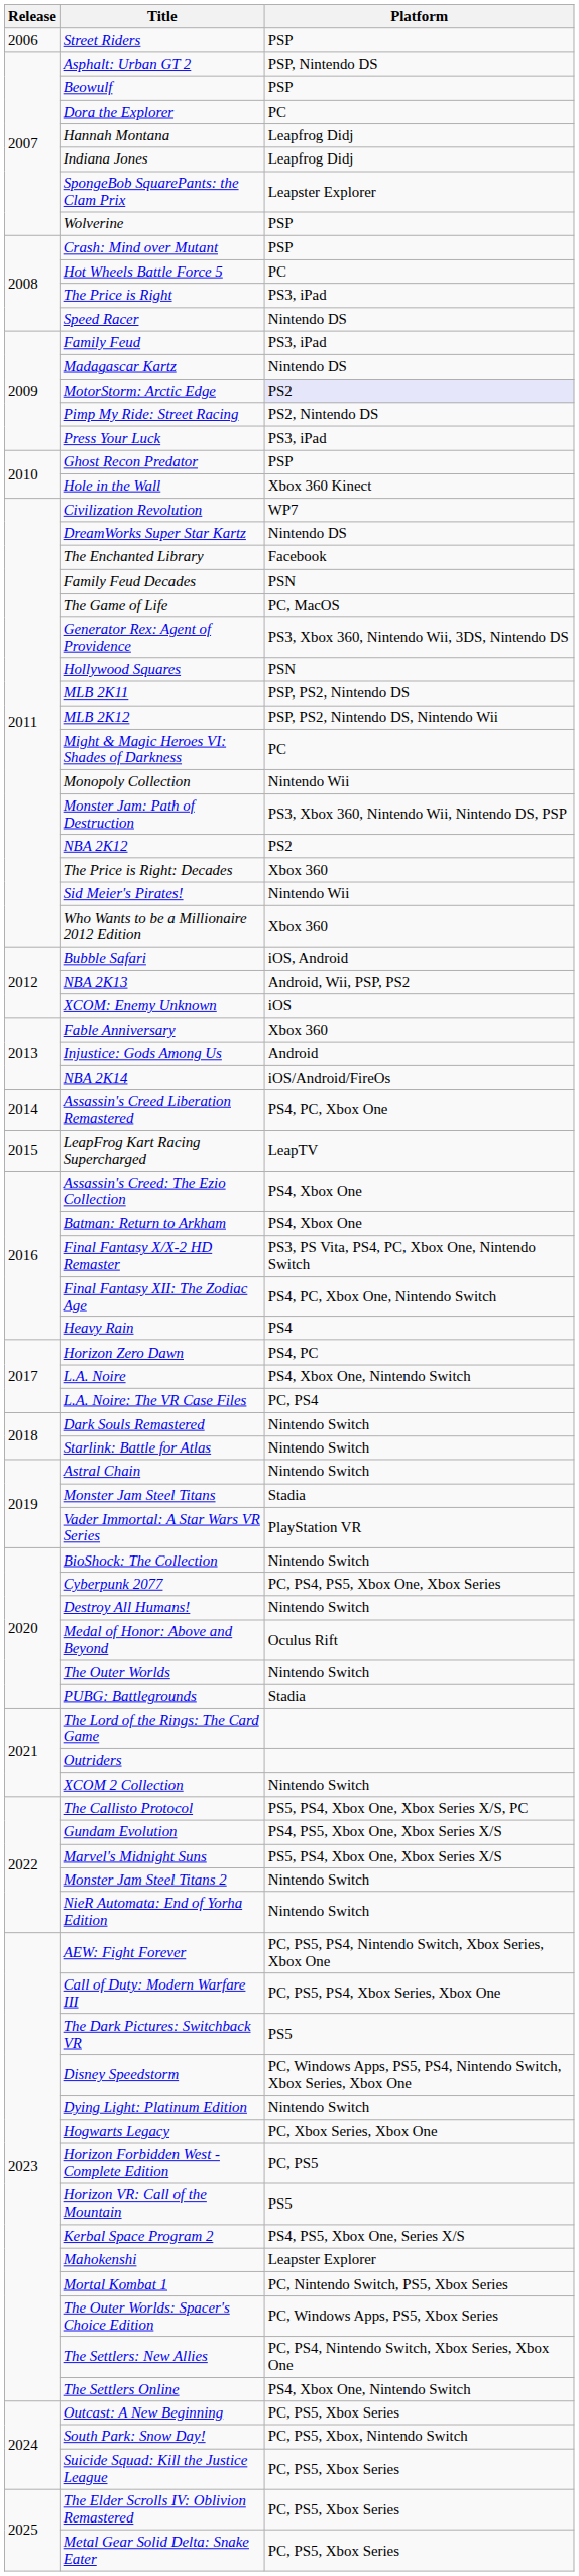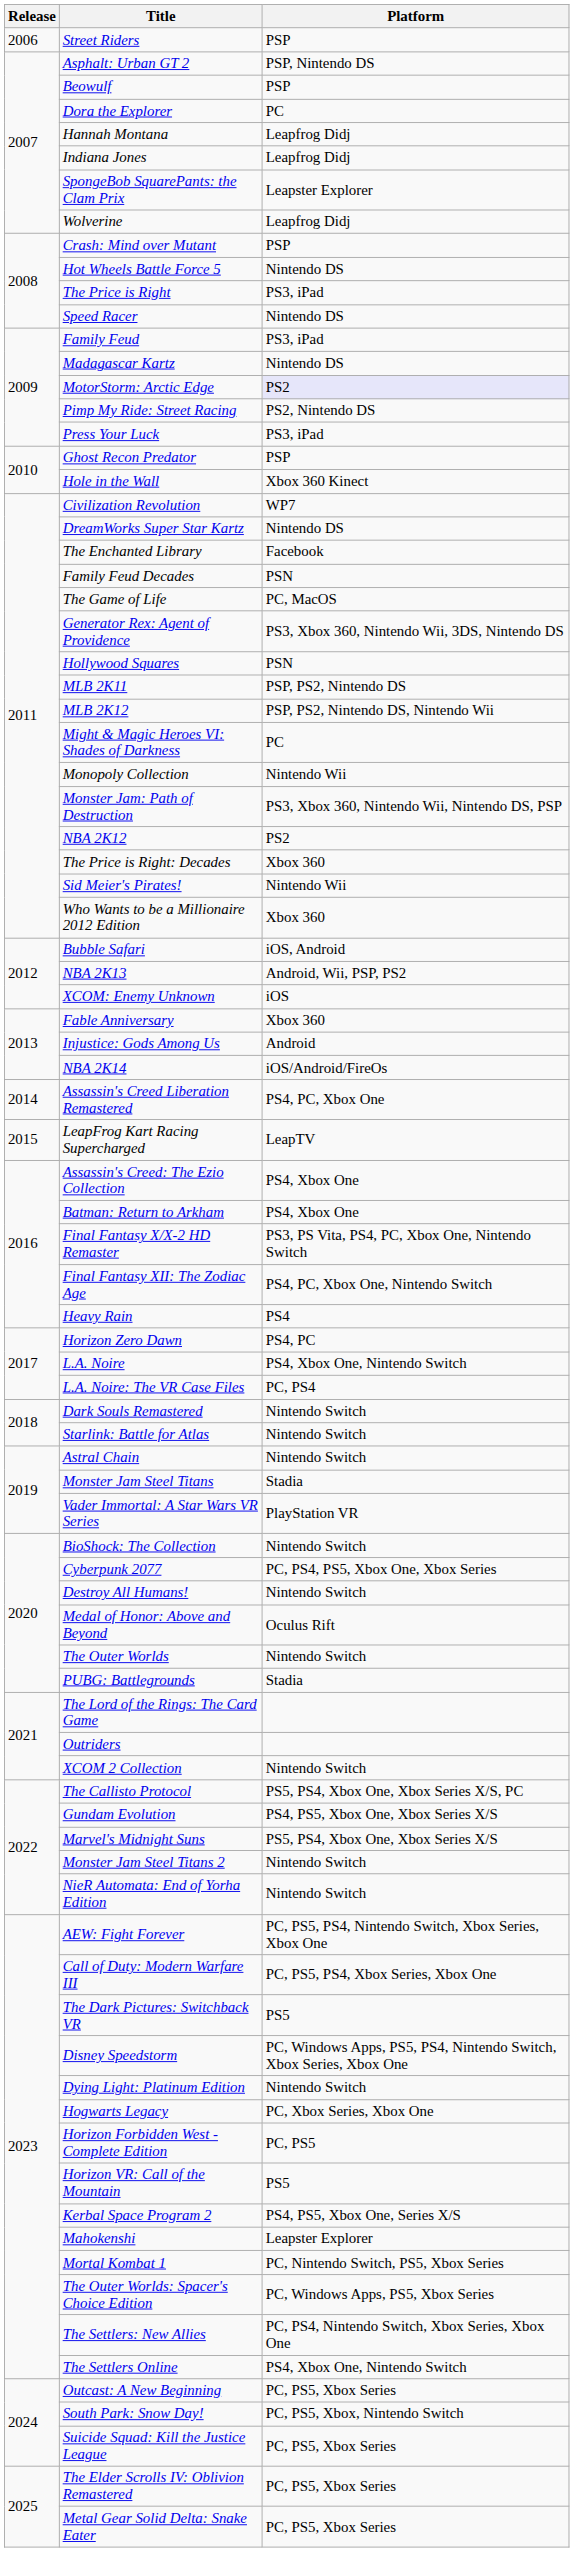 <table class="wikitable sortable">
 <tr>
 <th>Release</th>
 <th>Title</th>
 <th>Platform</th>
 </tr>
 <tr>
 <td>2006</td>
 <td><em><a href='#'>Street Riders</a></em></td>
 <td>PSP</td>
 </tr>
 <tr>
 <td rowspan="7">2007</td>
 <td><em><a href='#'>Asphalt: Urban GT 2</a></em></td>
 <td>PSP, Nintendo DS</td>
 </tr>
 <tr>
 <td><em><a href='#'>Beowulf</a></em></td>
 <td>PSP</td>
 </tr>
 <tr>
 <td><em><a href='#'>Dora the Explorer</a></em></td>
 <td>PC</td>
 </tr>
 <tr>
 <td><em>Hannah Montana</em></td>
 <td>Leapfrog Didj</td>
 </tr>
 <tr>
 <td><em>Indiana Jones</em></td>
 <td>Leapfrog Didj</td>
 </tr>
 <tr>
 <td><em><a href='#'>SpongeBob SquarePants: the Clam Prix</a></em></td>
 <td>Leapster Explorer</td>
 </tr>
 <tr>
 <td><em>Wolverine</em></td>
-<td>PSP</td>
+<td>Leapfrog Didj</td>
 </tr>
 <tr>
 <td rowspan="4">2008</td>
 <td><em><a href='#'>Crash: Mind over Mutant</a></em></td>
 <td>PSP</td>
 </tr>
 <tr>
 <td><em><a href='#'>Hot Wheels Battle Force 5</a></em></td>
-<td>PC</td>
+<td>Nintendo DS</td>
 </tr>
 <tr>
 <td><em><a href='#'>The Price is Right</a></em></td>
 <td>PS3, iPad</td>
 </tr>
 <tr>
 <td><em><a href='#'>Speed Racer</a></em></td>
 <td>Nintendo DS</td>
 </tr>
 <tr>
 <td rowspan="5">2009</td>
 <td><em><a href='#'>Family Feud</a></em></td>
 <td>PS3, iPad</td>
 </tr>
 <tr>
 <td><em><a href='#'>Madagascar Kartz</a></em></td>
 <td>Nintendo DS</td>
 </tr>
 <tr>
 <td><em><a href='#'>MotorStorm: Arctic Edge</a></em></td>
 <td style="background: lavender;">PS2</td>
 </tr>
 <tr>
 <td><em><a href='#'>Pimp My Ride: Street Racing</a></em></td>
 <td>PS2, Nintendo DS</td>
 </tr>
 <tr>
 <td><em><a href='#'>Press Your Luck</a></em></td>
 <td>PS3, iPad</td>
 </tr>
 <tr>
 <td rowspan="2">2010</td>
 <td><em><a href='#'>Ghost Recon Predator</a></em></td>
 <td>PSP</td>
 </tr>
 <tr>
 <td><em><a href='#'>Hole in the Wall</a></em></td>
 <td>Xbox 360 Kinect</td>
 </tr>
 <tr>
 <td rowspan="16">2011</td>
 <td><em><a href='#'>Civilization Revolution</a></em></td>
 <td>WP7</td>
 </tr>
 <tr>
 <td><em><a href='#'>DreamWorks Super Star Kartz</a></em></td>
 <td>Nintendo DS</td>
 </tr>
 <tr>
 <td><em>The Enchanted Library</em></td>
 <td>Facebook</td>
 </tr>
 <tr>
 <td><em>Family Feud Decades</em></td>
 <td>PSN</td>
 </tr>
 <tr>
 <td><em>The Game of Life</em></td>
 <td>PC, MacOS</td>
 </tr>
 <tr>
 <td><em><a href='#'>Generator Rex: Agent of Providence</a></em></td>
 <td>PS3, Xbox 360, Nintendo Wii, 3DS, Nintendo DS</td>
 </tr>
 <tr>
 <td><em><a href='#'>Hollywood Squares</a></em></td>
 <td>PSN</td>
 </tr>
 <tr>
 <td><em><a href='#'>MLB 2K11</a></em></td>
 <td>PSP, PS2, Nintendo DS</td>
 </tr>
 <tr>
 <td><em><a href='#'>MLB 2K12</a></em></td>
 <td>PSP, PS2, Nintendo DS, Nintendo Wii</td>
 </tr>
 <tr>
 <td><em><a href='#'>Might & Magic Heroes VI: Shades of Darkness</a></em></td>
 <td>PC</td>
 </tr>
 <tr>
 <td><em>Monopoly Collection</em></td>
 <td>Nintendo Wii</td>
 </tr>
 <tr>
 <td><em><a href='#'>Monster Jam: Path of Destruction</a></em></td>
 <td>PS3, Xbox 360, Nintendo Wii, Nintendo DS, PSP</td>
 </tr>
 <tr>
 <td><em><a href='#'>NBA 2K12</a></em></td>
 <td>PS2</td>
 </tr>
 <tr>
 <td><em>The Price is Right: Decades</em></td>
 <td>Xbox 360</td>
 </tr>
 <tr>
 <td><em><a href='#'>Sid Meier's Pirates!</a></em></td>
 <td>Nintendo Wii</td>
 </tr>
 <tr>
 <td><em>Who Wants to be a Millionaire 2012 Edition</em></td>
 <td>Xbox 360</td>
 </tr>
 <tr>
 <td rowspan="3">2012</td>
 <td><em><a href='#'>Bubble Safari</a></em></td>
 <td>iOS, Android</td>
 </tr>
 <tr>
 <td><em><a href='#'>NBA 2K13</a></em></td>
 <td>Android, Wii, PSP, PS2</td>
 </tr>
 <tr>
 <td><em><a href='#'>XCOM: Enemy Unknown</a></em></td>
 <td>iOS</td>
 </tr>
 <tr>
 <td rowspan="3">2013</td>
 <td><em><a href='#'>Fable Anniversary</a></em></td>
 <td>Xbox 360</td>
 </tr>
 <tr>
 <td><em><a href='#'>Injustice: Gods Among Us</a></em></td>
 <td>Android</td>
 </tr>
 <tr>
 <td><em><a href='#'>NBA 2K14</a></em></td>
 <td>iOS/Android/FireOs</td>
 </tr>
 <tr>
 <td>2014</td>
 <td><em><a href='#'>Assassin's Creed Liberation Remastered</a></em></td>
 <td>PS4, PC, Xbox One</td>
 </tr>
 <tr>
 <td>2015</td>
 <td><em>LeapFrog Kart Racing Supercharged</em></td>
 <td>LeapTV</td>
 </tr>
 <tr>
 <td rowspan="5">2016</td>
 <td><em><a href='#'>Assassin's Creed: The Ezio Collection</a></em></td>
 <td>PS4, Xbox One</td>
 </tr>
 <tr>
 <td><em><a href='#'>Batman: Return to Arkham</a></em></td>
 <td>PS4, Xbox One</td>
 </tr>
 <tr>
 <td><em><a href='#'>Final Fantasy X/X-2 HD Remaster</a></em></td>
 <td>PS3, PS Vita, PS4, PC, Xbox One, Nintendo Switch</td>
 </tr>
 <tr>
 <td><em><a href='#'>Final Fantasy XII: The Zodiac Age</a></em></td>
 <td>PS4, PC, Xbox One, Nintendo Switch</td>
 </tr>
 <tr>
 <td><em><a href='#'>Heavy Rain</a></em></td>
 <td>PS4</td>
 </tr>
 <tr>
 <td rowspan="3">2017</td>
 <td><em><a href='#'>Horizon Zero Dawn</a></em></td>
 <td>PS4, PC</td>
 </tr>
 <tr>
 <td><em><a href='#'>L.A. Noire</a></em></td>
 <td>PS4, Xbox One, Nintendo Switch</td>
 </tr>
 <tr>
 <td><em><a href='#'>L.A. Noire: The VR Case Files</a></em></td>
 <td>PC, PS4</td>
 </tr>
 <tr>
 <td rowspan="2">2018</td>
 <td><em><a href='#'>Dark Souls Remastered</a></em></td>
 <td>Nintendo Switch</td>
 </tr>
 <tr>
 <td><em><a href='#'>Starlink: Battle for Atlas</a></em></td>
 <td>Nintendo Switch</td>
 </tr>
 <tr>
 <td rowspan="3">2019</td>
 <td><em><a href='#'>Astral Chain</a></em></td>
 <td>Nintendo Switch</td>
 </tr>
 <tr>
 <td><em><a href='#'>Monster Jam Steel Titans</a></em></td>
 <td>Stadia</td>
 </tr>
 <tr>
 <td><em><a href='#'>Vader Immortal: A Star Wars VR Series</a></em></td>
 <td>PlayStation VR</td>
 </tr>
 <tr>
 <td rowspan="6">2020</td>
 <td><em><a href='#'>BioShock: The Collection</a></em></td>
 <td>Nintendo Switch</td>
 </tr>
 <tr>
 <td><em><a href='#'>Cyberpunk 2077</a></em></td>
 <td>PC, PS4, PS5, Xbox One, Xbox Series</td>
 </tr>
 <tr>
 <td><em><a href='#'>Destroy All Humans!</a></em></td>
 <td>Nintendo Switch</td>
 </tr>
 <tr>
 <td><em><a href='#'>Medal of Honor: Above and Beyond</a></em></td>
 <td>Oculus Rift</td>
 </tr>
 <tr>
 <td><em><a href='#'>The Outer Worlds</a></em></td>
 <td>Nintendo Switch</td>
 </tr>
 <tr>
 <td><em><a href='#'>PUBG: Battlegrounds</a></em></td>
 <td>Stadia</td>
 </tr>
 <tr>
 <td rowspan="3">2021</td>
 <td><em><a href='#'>The Lord of the Rings: The Card Game</a></em></td>
 <td></td>
 </tr>
 <tr>
 <td><em><a href='#'>Outriders</a></em></td>
 <td></td>
 </tr>
 <tr>
 <td><em><a href='#'>XCOM 2 Collection</a></em></td>
 <td>Nintendo Switch</td>
 </tr>
 <tr>
 <td rowspan="5">2022</td>
 <td><em><a href='#'>The Callisto Protocol</a></em></td>
 <td>PS5, PS4, Xbox One, Xbox Series X/S, PC</td>
 </tr>
 <tr>
 <td><em><a href='#'>Gundam Evolution</a></em></td>
 <td>PS4, PS5, Xbox One, Xbox Series X/S</td>
 </tr>
 <tr>
 <td><em><a href='#'>Marvel's Midnight Suns</a></em></td>
 <td>PS5, PS4, Xbox One, Xbox Series X/S</td>
 </tr>
 <tr>
 <td><em><a href='#'>Monster Jam Steel Titans 2</a></em></td>
 <td>Nintendo Switch</td>
 </tr>
 <tr>
 <td><em><a href='#'>NieR Automata: End of Yorha Edition</a></em></td>
 <td>Nintendo Switch</td>
 </tr>
 <tr>
 <td rowspan="14">2023</td>
 <td><a href='#'><em>AEW: Fight Forever</em></a></td>
 <td>PC, PS5, PS4, Nintendo Switch, Xbox Series, Xbox One</td>
 </tr>
 <tr>
 <td><a href='#'><em>Call of Duty: Modern Warfare III</em></a></td>
 <td>PC, PS5, PS4, Xbox Series, Xbox One</td>
 </tr>
 <tr>
 <td><em><a href='#'>The Dark Pictures: Switchback VR</a></em></td>
 <td>PS5</td>
 </tr>
 <tr>
 <td><em><a href='#'>Disney Speedstorm</a></em></td>
 <td>PC, Windows Apps, PS5, PS4, Nintendo Switch, Xbox Series, Xbox One</td>
 </tr>
 <tr>
 <td><em><a href='#'>Dying Light: Platinum Edition</a></em></td>
 <td>Nintendo Switch</td>
 </tr>
 <tr>
 <td><em><a href='#'>Hogwarts Legacy</a></em></td>
 <td>PC, Xbox Series, Xbox One</td>
 </tr>
 <tr>
 <td><em><a href='#'>Horizon Forbidden West - Complete Edition</a></em></td>
 <td>PC, PS5</td>
 </tr>
 <tr>
 <td><em><a href='#'>Horizon VR: Call of the Mountain</a></em></td>
 <td>PS5</td>
 </tr>
 <tr>
 <td><em><a href='#'>Kerbal Space Program 2</a></em></td>
 <td>PS4, PS5, Xbox One, Series X/S</td>
 </tr>
 <tr>
 <td><em><a href='#'>Mahokenshi</a></em></td>
 <td>Leapster Explorer</td>
 </tr>
 <tr>
 <td><em><a href='#'>Mortal Kombat 1</a></em></td>
 <td>PC, Nintendo Switch, PS5, Xbox Series</td>
 </tr>
 <tr>
 <td><em><a href='#'>The Outer Worlds: Spacer's Choice Edition</a></em></td>
 <td>PC, Windows Apps, PS5, Xbox Series</td>
 </tr>
 <tr>
 <td><em><a href='#'>The Settlers: New Allies</a></em></td>
 <td>PC, PS4, Nintendo Switch, Xbox Series, Xbox One</td>
 </tr>
 <tr>
 <td><em><a href='#'>The Settlers Online</a></em></td>
 <td>PS4, Xbox One, Nintendo Switch</td>
 </tr>
 <tr>
 <td rowspan="3">2024</td>
 <td><em><a href='#'>Outcast: A New Beginning</a></em></td>
 <td>PC, PS5, Xbox Series</td>
 </tr>
 <tr>
 <td><em><a href='#'>South Park: Snow Day!</a></em></td>
 <td>PC, PS5, Xbox, Nintendo Switch</td>
 </tr>
 <tr>
 <td><em><a href='#'>Suicide Squad: Kill the Justice League</a></em></td>
 <td>PC, PS5, Xbox Series</td>
 </tr>
 <tr>
 <td rowspan="2">2025</td>
 <td><em><a href='#'>The Elder Scrolls IV: Oblivion Remastered</a></em></td>
 <td>PC, PS5, Xbox Series</td>
 </tr>
 <tr>
 <td><em><a href='#'>Metal Gear Solid Delta: Snake Eater</a></em></td>
 <td>PC, PS5, Xbox Series</td>
 </tr>
 </table>
